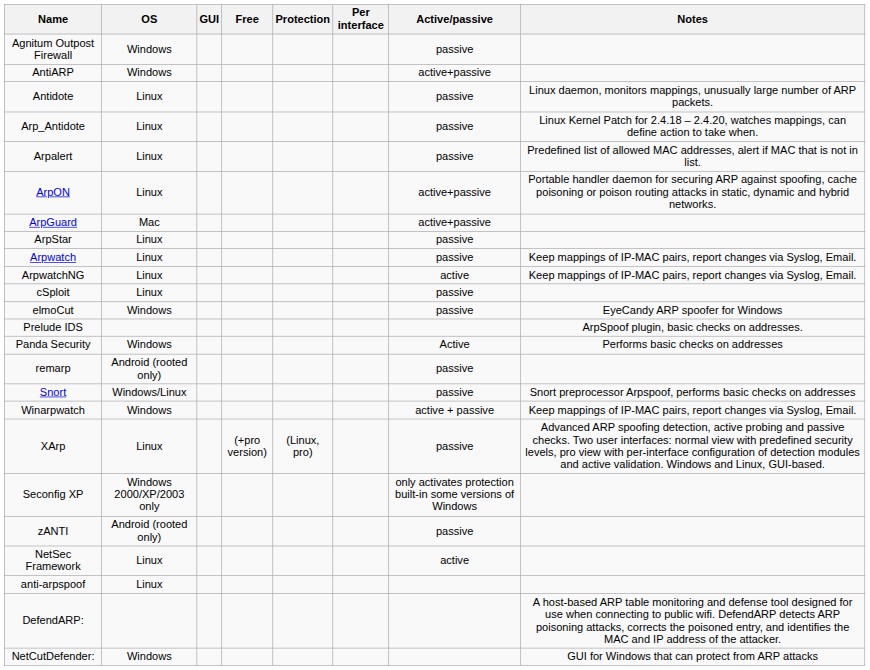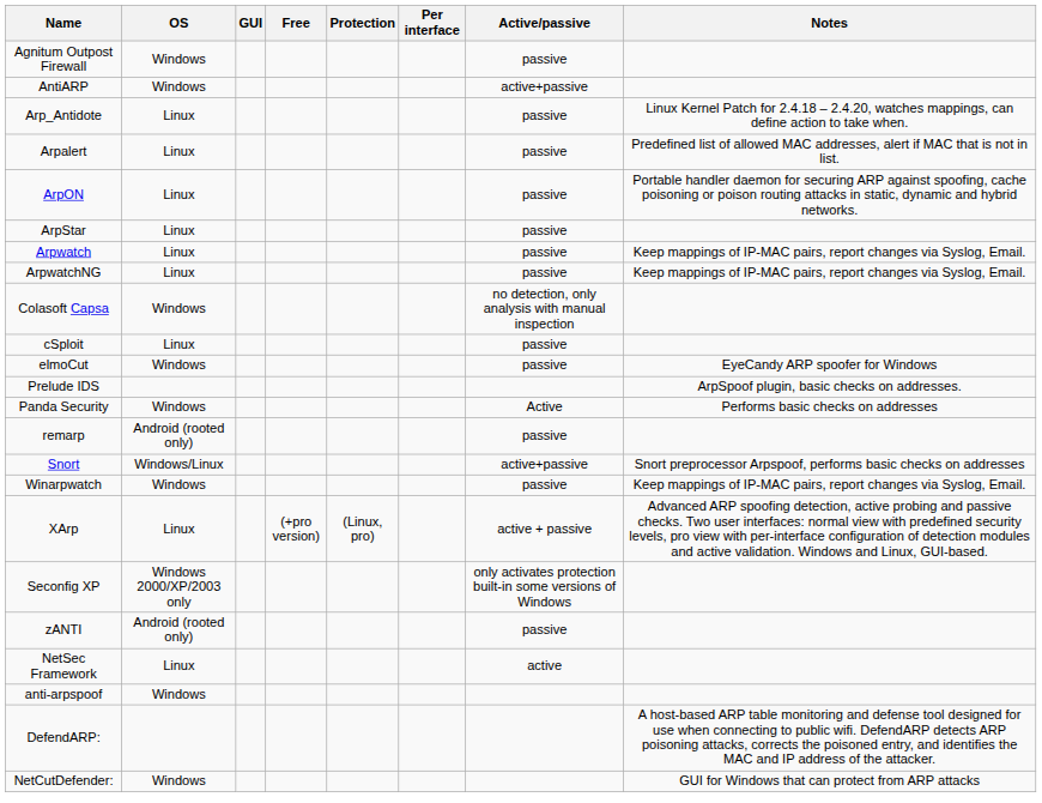 <table style="text-align: center;" class="wikitable sortable">
 <tr style="background: #ececec;">
 <th>Name</th>
 <th>OS</th>
 <th>GUI</th>
 <th>Free</th>
 <th>Protection</th>
 <th>Per interface</th>
 <th>Active/passive</th>
 <th>Notes</th>
 </tr>
 <tr>
 <td>Agnitum Outpost Firewall</td>
 <td>Windows</td>
 <td></td>
 <td></td>
 <td></td>
 <td></td>
 <td>passive</td>
 <td></td>
 </tr>
 <tr>
 <td>AntiARP</td>
 <td>Windows</td>
 <td></td>
 <td></td>
 <td></td>
 <td></td>
 <td>active+passive</td>
 <td></td>
 </tr>
 <tr>
-<td>Antidote</td>
-<td>Linux</td>
-<td></td>
-<td></td>
-<td></td>
-<td></td>
-<td>passive</td>
-<td>Linux daemon, monitors mappings, unusually large number of ARP packets.</td>
-</tr>
-<tr>
 <td>Arp_Antidote</td>
 <td>Linux</td>
 <td></td>
 <td></td>
 <td></td>
 <td></td>
 <td>passive</td>
 <td>Linux Kernel Patch for 2.4.18 – 2.4.20, watches mappings, can define action to take when.</td>
 </tr>
 <tr>
 <td>Arpalert</td>
 <td>Linux</td>
 <td></td>
 <td></td>
 <td></td>
 <td></td>
 <td>passive</td>
 <td>Predefined list of allowed MAC addresses, alert if MAC that is not in list.</td>
 </tr>
 <tr>
 <td><a href='#'>ArpON</a></td>
 <td>Linux</td>
 <td></td>
 <td></td>
 <td></td>
 <td></td>
-<td>active+passive</td>
+<td>passive</td>
 <td>Portable handler daemon for securing ARP against spoofing, cache poisoning or poison routing attacks in static, dynamic and hybrid networks.</td>
-</tr>
-<tr>
-<td><a href='#'>ArpGuard</a></td>
-<td>Mac</td>
-<td></td>
-<td></td>
-<td></td>
-<td></td>
-<td>active+passive</td>
-<td></td>
 </tr>
 <tr>
 <td>ArpStar</td>
 <td>Linux</td>
 <td></td>
 <td></td>
 <td></td>
 <td></td>
 <td>passive</td>
 <td></td>
 </tr>
 <tr>
 <td><a href='#'>Arpwatch</a></td>
 <td>Linux</td>
 <td></td>
 <td></td>
 <td></td>
 <td></td>
 <td>passive</td>
 <td>Keep mappings of IP-MAC pairs, report changes via Syslog, Email.</td>
 </tr>
 <tr>
 <td>ArpwatchNG</td>
 <td>Linux</td>
 <td></td>
 <td></td>
 <td></td>
 <td></td>
-<td>active</td>
+<td>passive</td>
 <td>Keep mappings of IP-MAC pairs, report changes via Syslog, Email.</td>
+</tr>
+<tr>
+<td>Colasoft <a href='#'>Capsa</a></td>
+<td>Windows</td>
+<td></td>
+<td></td>
+<td></td>
+<td></td>
+<td>no detection, only analysis with manual inspection</td>
+<td></td>
 </tr>
 <tr>
 <td>cSploit</td>
 <td>Linux</td>
 <td></td>
 <td></td>
 <td></td>
 <td></td>
 <td>passive</td>
 <td></td>
 </tr>
 <tr>
 <td>elmoCut</td>
 <td>Windows</td>
 <td></td>
 <td></td>
 <td></td>
 <td></td>
 <td>passive</td>
 <td>EyeCandy ARP spoofer for Windows</td>
 </tr>
 <tr>
 <td>Prelude IDS</td>
 <td></td>
 <td></td>
 <td></td>
 <td></td>
 <td></td>
 <td></td>
 <td>ArpSpoof plugin, basic checks on addresses.</td>
 </tr>
 <tr>
 <td>Panda Security</td>
 <td>Windows</td>
 <td></td>
 <td></td>
 <td></td>
 <td></td>
 <td>Active</td>
 <td>Performs basic checks on addresses</td>
 </tr>
 <tr>
 <td>remarp</td>
 <td>Android (rooted only)</td>
 <td></td>
 <td></td>
 <td></td>
 <td></td>
 <td>passive</td>
 <td></td>
 </tr>
 <tr>
 <td><a href='#'>Snort</a></td>
 <td>Windows/Linux</td>
 <td></td>
 <td></td>
 <td></td>
 <td></td>
-<td>passive</td>
+<td>active+passive</td>
 <td>Snort preprocessor Arpspoof, performs basic checks on addresses</td>
 </tr>
 <tr>
 <td>Winarpwatch</td>
 <td>Windows</td>
 <td></td>
 <td></td>
 <td></td>
 <td></td>
-<td>active + passive</td>
+<td>passive</td>
 <td>Keep mappings of IP-MAC pairs, report changes via Syslog, Email.</td>
 </tr>
 <tr>
 <td>XArp</td>
 <td>Linux</td>
 <td></td>
 <td> (+pro version)</td>
 <td> (Linux, pro)</td>
 <td></td>
-<td>passive</td>
+<td>active + passive</td>
 <td>Advanced ARP spoofing detection, active probing and passive checks. Two user interfaces: normal view with predefined security levels, pro view with per-interface configuration of detection modules and active validation. Windows and Linux, GUI-based.</td>
 </tr>
 <tr>
 <td>Seconfig XP</td>
 <td>Windows 2000/XP/2003 only</td>
 <td></td>
 <td></td>
 <td></td>
 <td></td>
 <td>only activates protection built-in some versions of Windows</td>
 <td></td>
 </tr>
 <tr>
 <td>zANTI</td>
 <td>Android (rooted only)</td>
 <td></td>
 <td></td>
 <td></td>
 <td></td>
 <td>passive</td>
 <td></td>
 </tr>
 <tr>
 <td>NetSec Framework</td>
 <td>Linux</td>
 <td></td>
 <td></td>
 <td></td>
 <td></td>
 <td>active</td>
 <td></td>
 </tr>
 <tr>
 <td>anti-arpspoof</td>
-<td>Linux</td>
+<td>Windows</td>
 <td></td>
 <td></td>
 <td></td>
 <td></td>
 <td></td>
 <td></td>
 </tr>
 <tr>
 <td>DefendARP:</td>
 <td></td>
 <td></td>
 <td></td>
 <td></td>
 <td></td>
 <td></td>
 <td>A host-based ARP table monitoring and defense tool designed for use when connecting to public wifi. DefendARP detects ARP poisoning attacks, corrects the poisoned entry, and identifies the MAC and IP address of the attacker.</td>
 </tr>
 <tr>
 <td>NetCutDefender:</td>
 <td>Windows</td>
 <td></td>
 <td></td>
 <td></td>
 <td></td>
 <td></td>
 <td>GUI for Windows that can protect from ARP attacks</td>
 </tr>
 </table>
